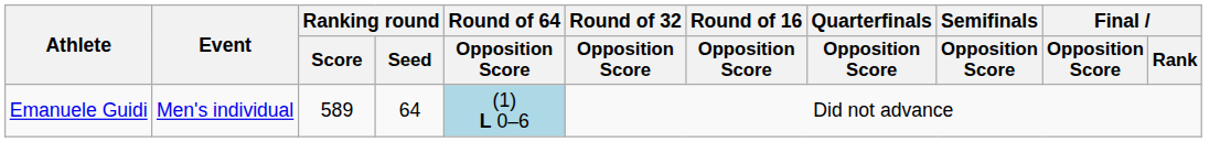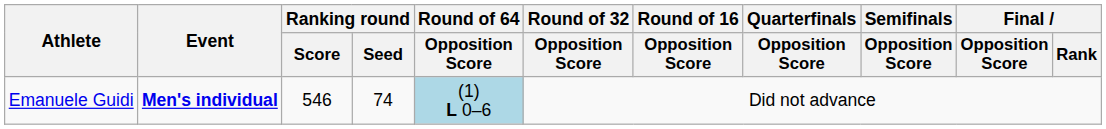 <table class="wikitable" style="font-size:90%">
 <tr>
 <th rowspan="2">Athlete</th>
 <th rowspan="2">Event</th>
 <th colspan="2">Ranking round</th>
 <th>Round of 64</th>
 <th>Round of 32</th>
 <th>Round of 16</th>
 <th>Quarterfinals</th>
 <th>Semifinals</th>
 <th colspan="2">Final / </th>
 </tr>
 <tr style="font-size:95%">
 <th>Score</th>
 <th>Seed</th>
 <th>Opposition<br>Score</th>
 <th>Opposition<br>Score</th>
 <th>Opposition<br>Score</th>
 <th>Opposition<br>Score</th>
 <th>Opposition<br>Score</th>
 <th>Opposition<br>Score</th>
 <th>Rank</th>
 </tr>
 <tr align=center>
 <td align=left><a href='#'>Emanuele Guidi</a></td>
-<td align=left><a href='#'>Men's individual</a></td>
-<td>589</td>
-<td>64</td>
+<td align=left><strong><a href='#'>Men's individual</a></strong></td>
+<td>546</td>
+<td>74</td>
 <td style="background: lightblue;"> (1)<br><strong>L</strong> 0–6</td>
 <td colspan=6>Did not advance</td>
 </tr>
 </table>
